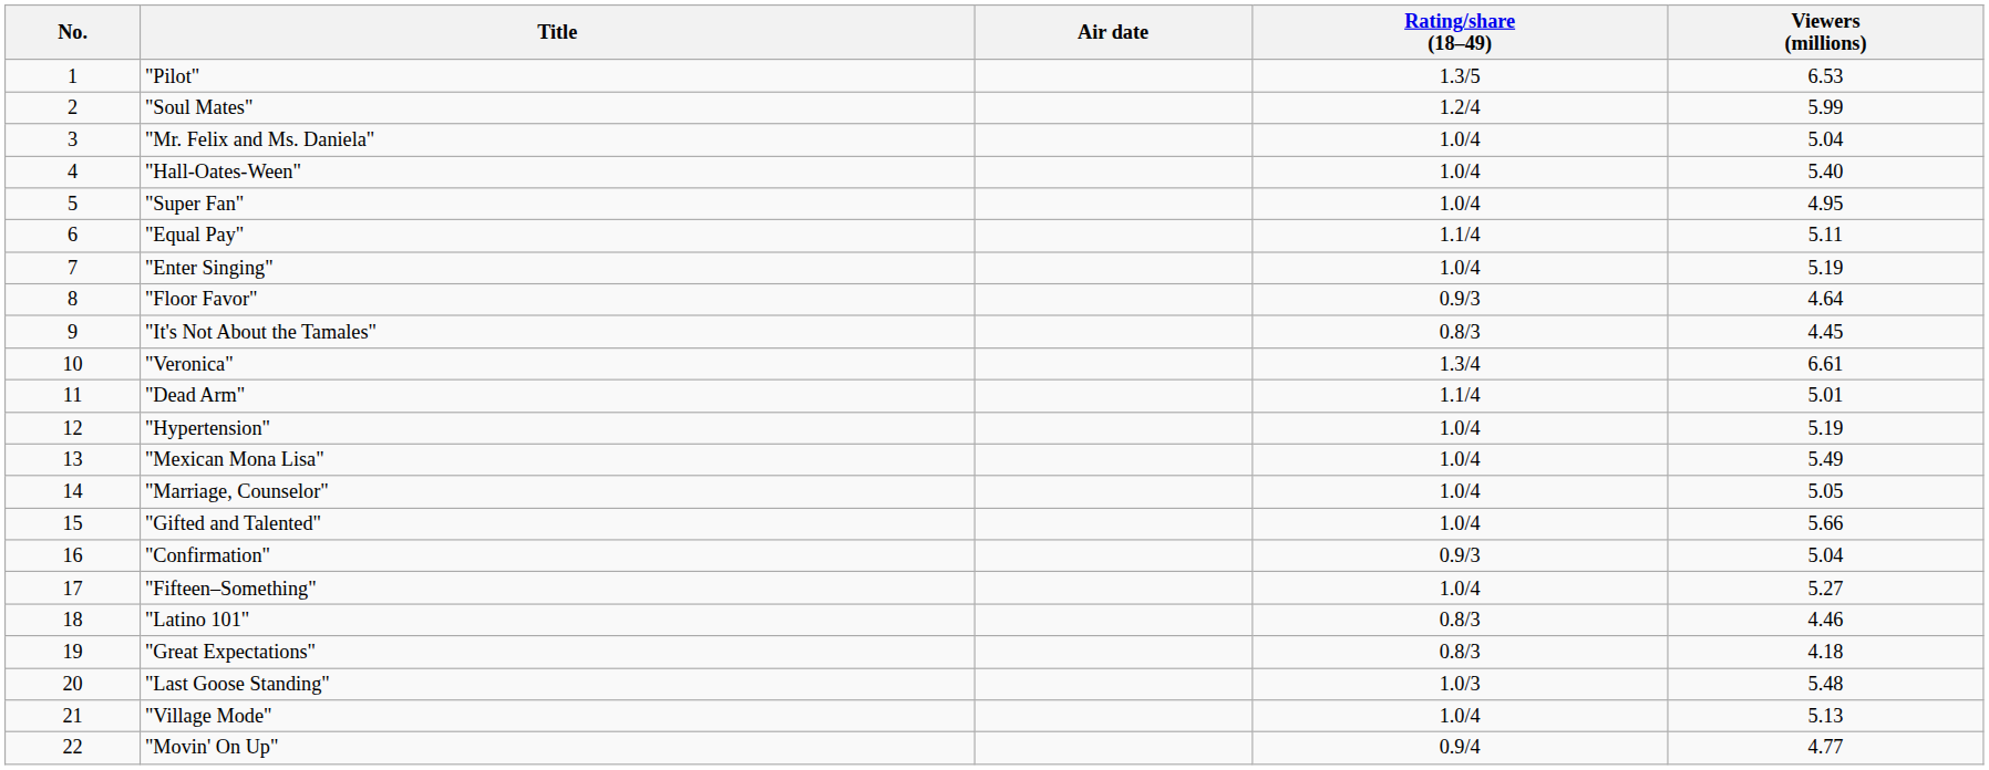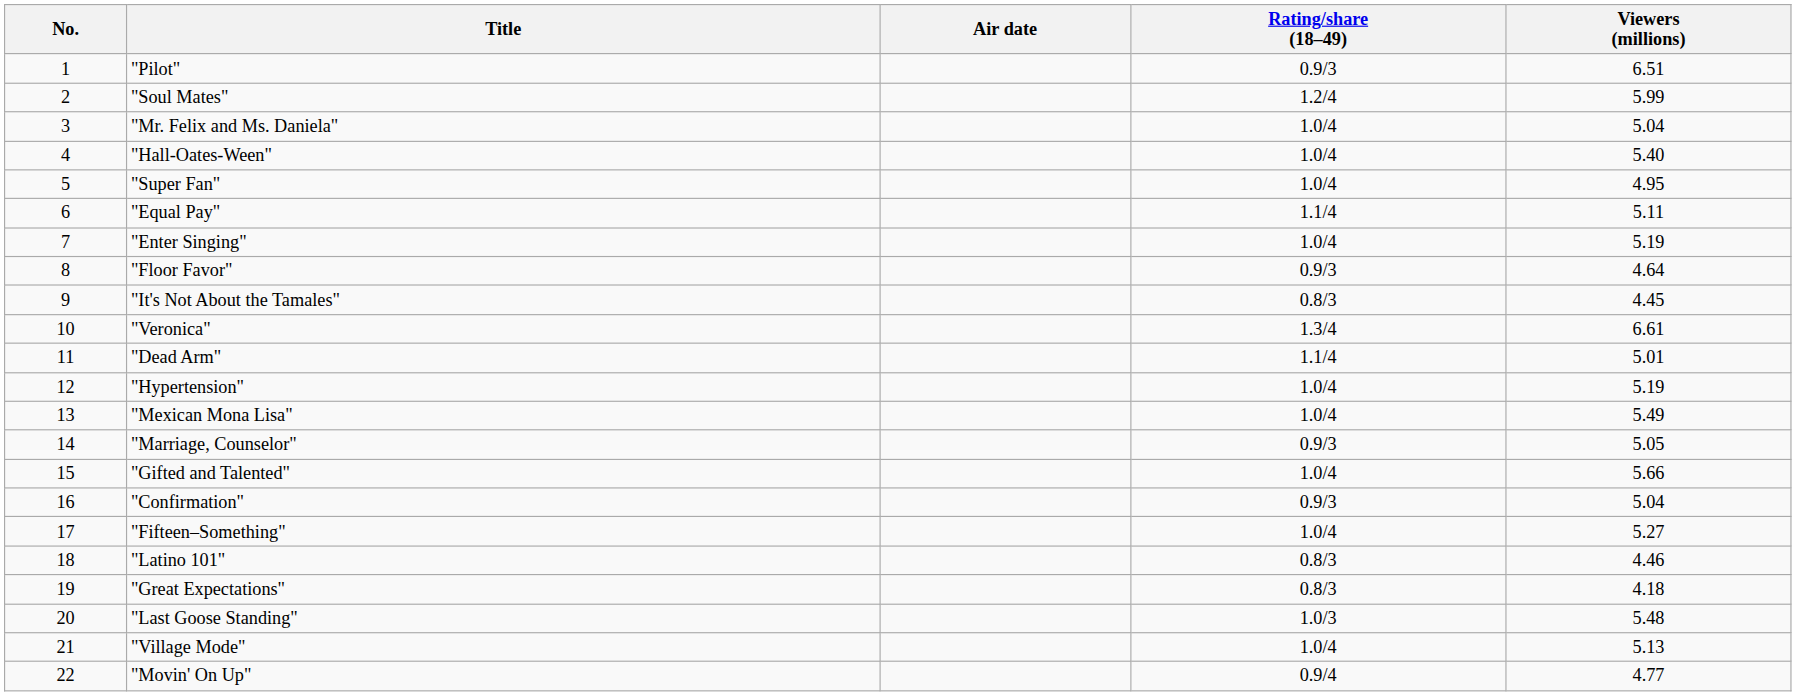 <table class="wikitable sortable" style="text-align:center; width:99%">
 <tr>
 <th>No.</th>
 <th>Title</th>
 <th>Air date</th>
 <th data-sort-type="number"><a href='#'>Rating/share</a><br>(18–49)</th>
 <th data-sort-type="number">Viewers<br>(millions)</th>
 </tr>
 <tr>
 <td>1</td>
 <td style="text-align:left;">"Pilot"</td>
 <td style="text-align:left;"></td>
-<td>1.3/5</td>
-<td>6.53</td>
+<td>0.9/3</td>
+<td>6.51</td>
 </tr>
 <tr>
 <td>2</td>
 <td style="text-align:left;">"Soul Mates"</td>
 <td style="text-align:left;"></td>
 <td>1.2/4</td>
 <td>5.99</td>
 </tr>
 <tr>
 <td>3</td>
 <td style="text-align:left;">"Mr. Felix and Ms. Daniela"</td>
 <td style="text-align:left;"></td>
 <td>1.0/4</td>
 <td>5.04</td>
 </tr>
 <tr>
 <td>4</td>
 <td style="text-align:left;">"Hall-Oates-Ween"</td>
 <td style="text-align:left;"></td>
 <td>1.0/4</td>
 <td>5.40</td>
 </tr>
 <tr>
 <td>5</td>
 <td style="text-align:left;">"Super Fan"</td>
 <td style="text-align:left;"></td>
 <td>1.0/4</td>
 <td>4.95</td>
 </tr>
 <tr>
 <td>6</td>
 <td style="text-align:left;">"Equal Pay"</td>
 <td style="text-align:left;"></td>
 <td>1.1/4</td>
 <td>5.11</td>
 </tr>
 <tr>
 <td>7</td>
 <td style="text-align:left;">"Enter Singing"</td>
 <td style="text-align:left;"></td>
 <td>1.0/4</td>
 <td>5.19</td>
 </tr>
 <tr>
 <td>8</td>
 <td style="text-align:left;">"Floor Favor"</td>
 <td style="text-align:left;"></td>
 <td>0.9/3</td>
 <td>4.64</td>
 </tr>
 <tr>
 <td>9</td>
 <td style="text-align:left;">"It's Not About the Tamales"</td>
 <td style="text-align:left;"></td>
 <td>0.8/3</td>
 <td>4.45</td>
 </tr>
 <tr>
 <td>10</td>
 <td style="text-align:left;">"Veronica"</td>
 <td style="text-align:left;"></td>
 <td>1.3/4</td>
 <td>6.61</td>
 </tr>
 <tr>
 <td>11</td>
 <td style="text-align:left;">"Dead Arm"</td>
 <td style="text-align:left;"></td>
 <td>1.1/4</td>
 <td>5.01</td>
 </tr>
 <tr>
 <td>12</td>
 <td style="text-align:left;">"Hypertension"</td>
 <td style="text-align:left;"></td>
 <td>1.0/4</td>
 <td>5.19</td>
 </tr>
 <tr>
 <td>13</td>
 <td style="text-align:left;">"Mexican Mona Lisa"</td>
 <td style="text-align:left;"></td>
 <td>1.0/4</td>
 <td>5.49</td>
 </tr>
 <tr>
 <td>14</td>
 <td style="text-align:left;">"Marriage, Counselor"</td>
 <td style="text-align:left;"></td>
-<td>1.0/4</td>
+<td>0.9/3</td>
 <td>5.05</td>
 </tr>
 <tr>
 <td>15</td>
 <td style="text-align:left;">"Gifted and Talented"</td>
 <td style="text-align:left;"></td>
 <td>1.0/4</td>
 <td>5.66</td>
 </tr>
 <tr>
 <td>16</td>
 <td style="text-align:left;">"Confirmation"</td>
 <td style="text-align:left;"></td>
 <td>0.9/3</td>
 <td>5.04</td>
 </tr>
 <tr>
 <td>17</td>
 <td style="text-align:left;">"Fifteen–Something"</td>
 <td style="text-align:left;"></td>
 <td>1.0/4</td>
 <td>5.27</td>
 </tr>
 <tr>
 <td>18</td>
 <td style="text-align:left;">"Latino 101"</td>
 <td style="text-align:left;"></td>
 <td>0.8/3</td>
 <td>4.46</td>
 </tr>
 <tr>
 <td>19</td>
 <td style="text-align:left;">"Great Expectations"</td>
 <td style="text-align:left;"></td>
 <td>0.8/3</td>
 <td>4.18</td>
 </tr>
 <tr>
 <td>20</td>
 <td style="text-align:left;">"Last Goose Standing"</td>
 <td style="text-align:left;"></td>
 <td>1.0/3</td>
 <td>5.48</td>
 </tr>
 <tr>
 <td>21</td>
 <td style="text-align:left;">"Village Mode"</td>
 <td style="text-align:left;"></td>
 <td>1.0/4</td>
 <td>5.13</td>
 </tr>
 <tr>
 <td>22</td>
 <td style="text-align:left;">"Movin' On Up"</td>
 <td style="text-align:left;"></td>
 <td>0.9/4</td>
 <td>4.77</td>
 </tr>
 </table>
